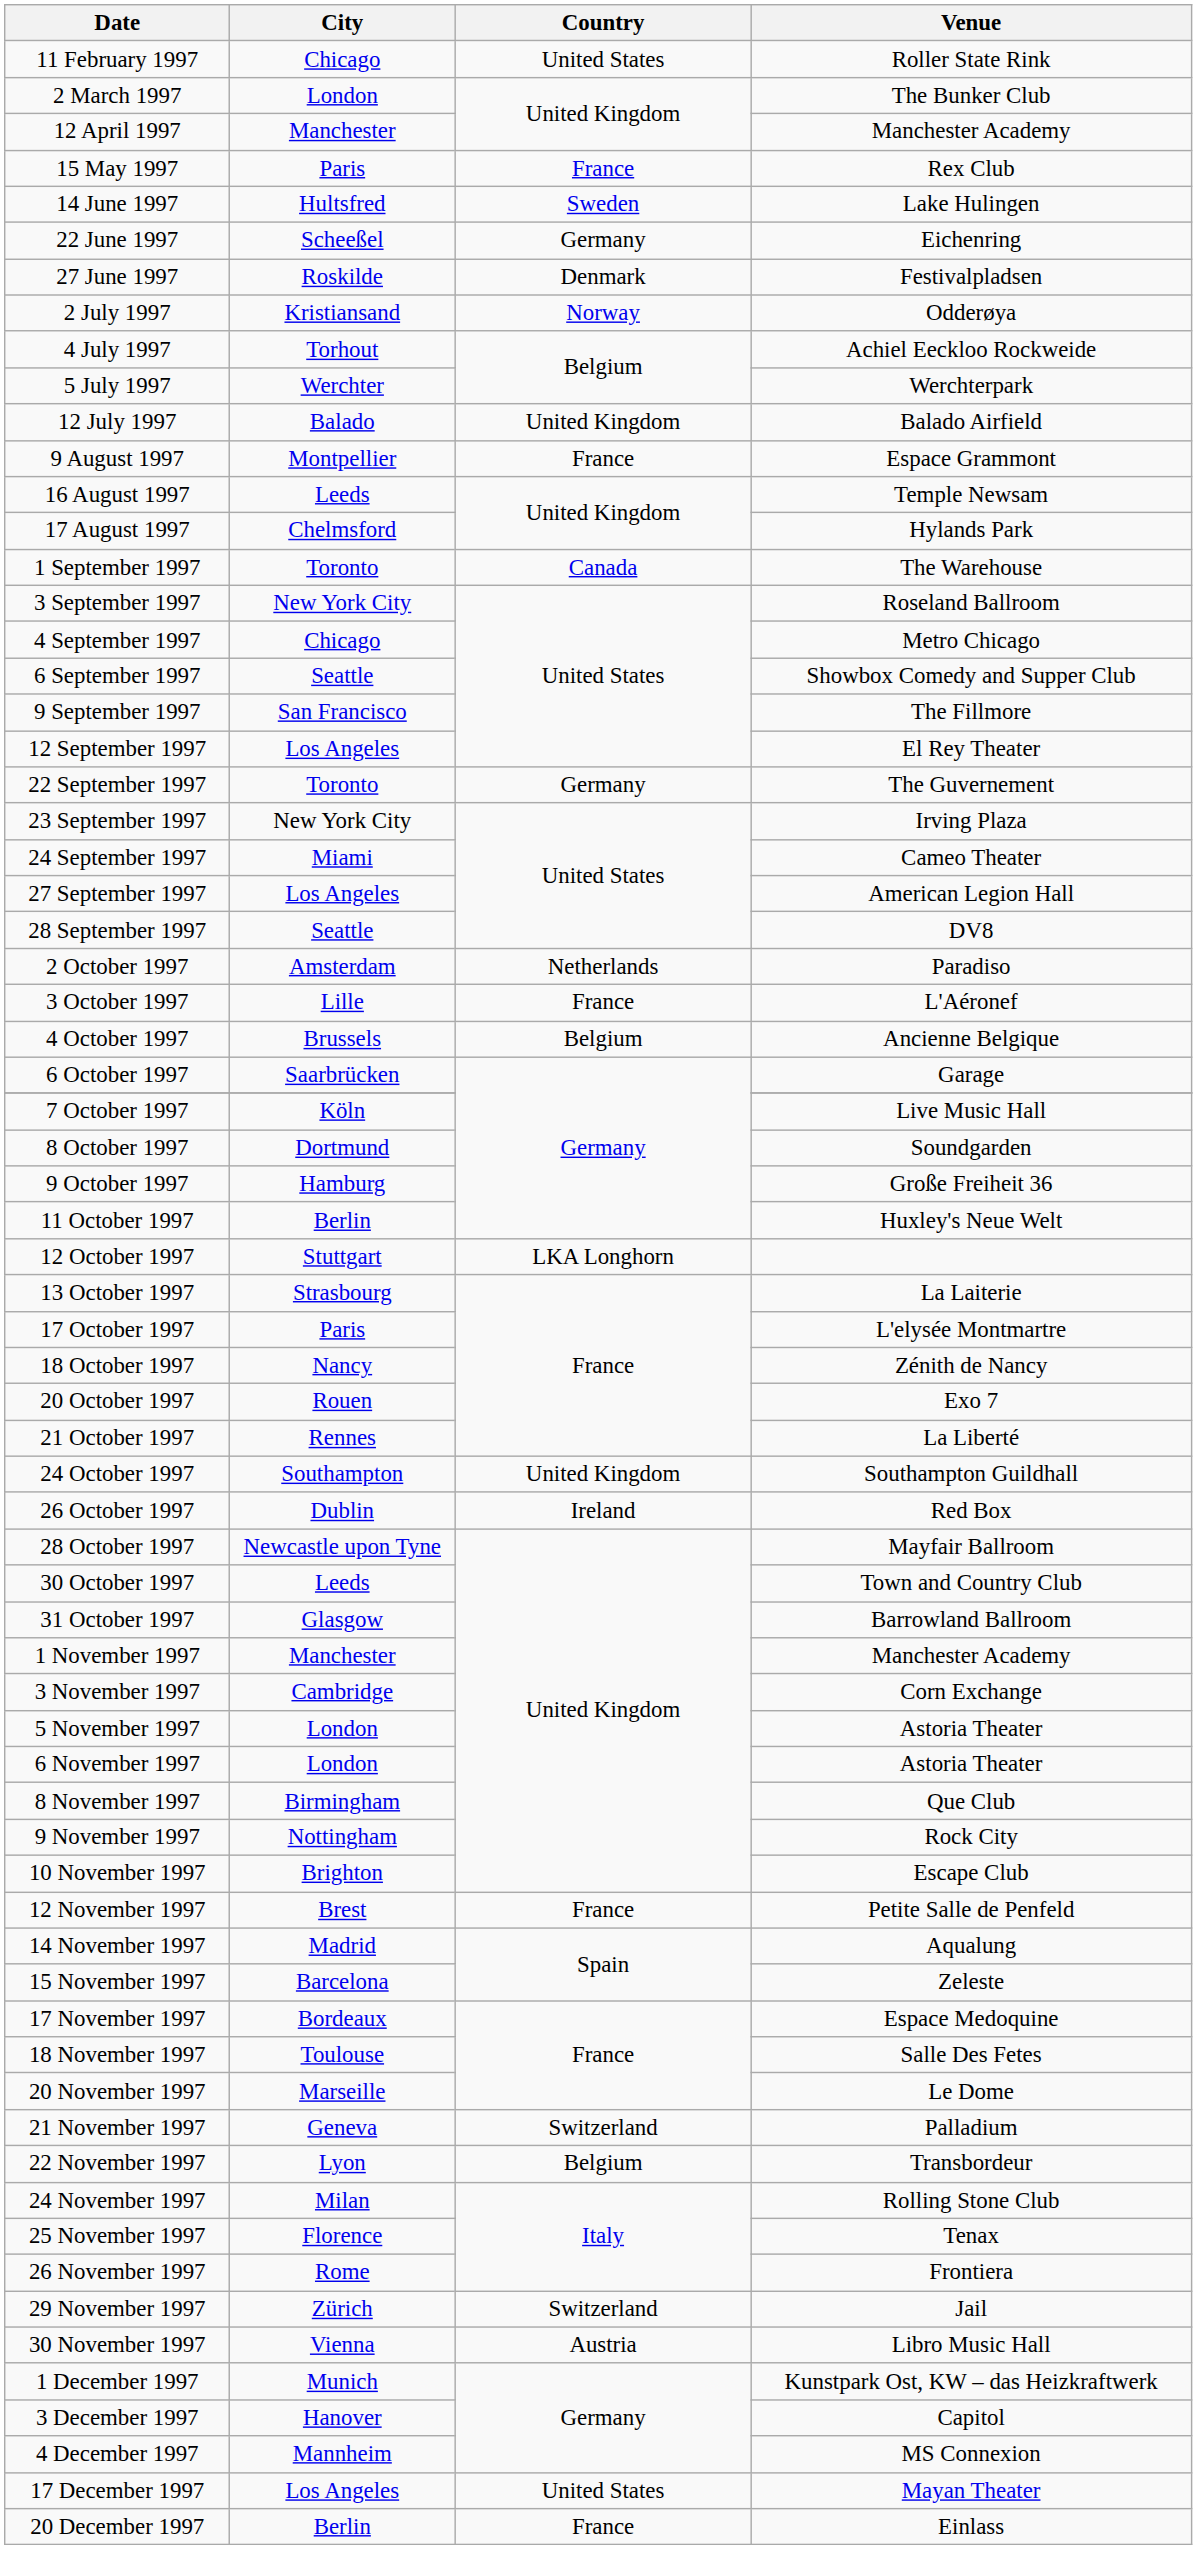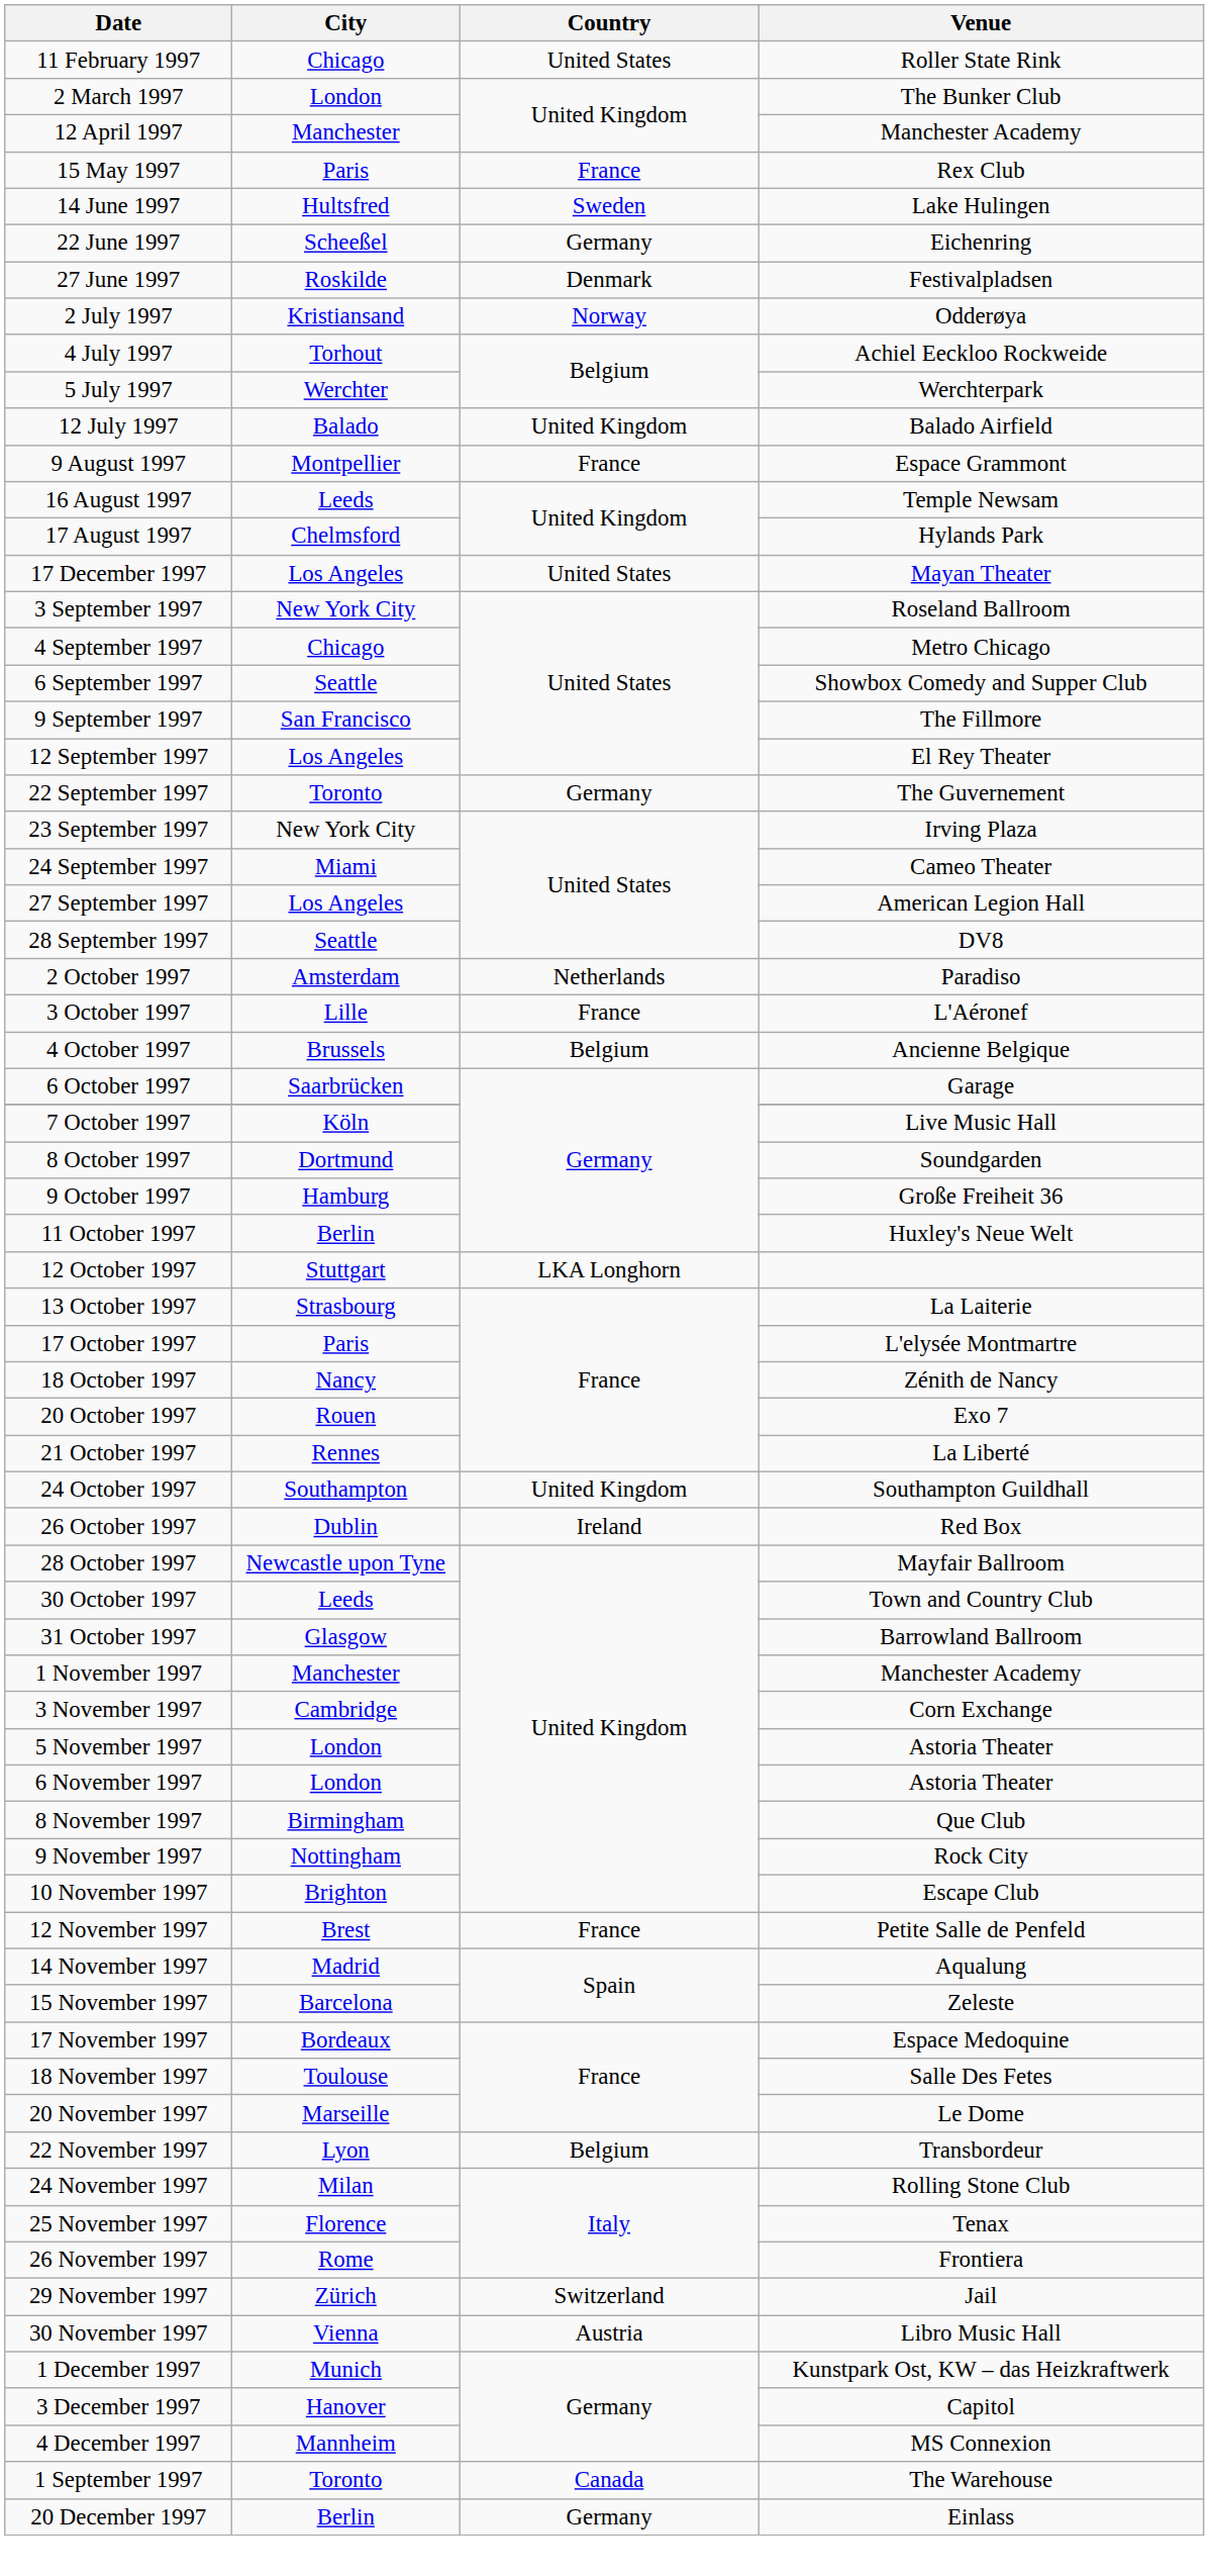 <table class="wikitable" style="text-align:center;">
 <tr>
 <th style="width:150px;">Date</th>
 <th style="width:150px;">City</th>
 <th style="width:200px;">Country</th>
 <th style="width:300px;">Venue</th>
 </tr>
 <tr>
 <td>11 February 1997</td>
 <td><a href='#'>Chicago</a></td>
 <td>United States</td>
 <td>Roller State Rink</td>
 </tr>
 <tr>
 <td>2 March 1997</td>
 <td><a href='#'>London</a></td>
 <td rowspan="2">United Kingdom</td>
 <td>The Bunker Club</td>
 </tr>
 <tr>
 <td>12 April 1997</td>
 <td><a href='#'>Manchester</a></td>
 <td>Manchester Academy</td>
 </tr>
 <tr>
 <td>15 May 1997</td>
 <td><a href='#'>Paris</a></td>
 <td><a href='#'>France</a></td>
 <td>Rex Club</td>
 </tr>
 <tr>
 <td>14 June 1997</td>
 <td><a href='#'>Hultsfred</a></td>
 <td><a href='#'>Sweden</a></td>
 <td>Lake Hulingen</td>
 </tr>
 <tr>
 <td>22 June 1997</td>
 <td><a href='#'>Scheeßel</a></td>
 <td>Germany</td>
 <td>Eichenring</td>
 </tr>
 <tr>
 <td>27 June 1997</td>
 <td><a href='#'>Roskilde</a></td>
 <td>Denmark</td>
 <td>Festivalpladsen</td>
 </tr>
 <tr>
 <td>2 July 1997</td>
 <td><a href='#'>Kristiansand</a></td>
 <td><a href='#'>Norway</a></td>
 <td>Odderøya</td>
 </tr>
 <tr>
 <td>4 July 1997</td>
 <td><a href='#'>Torhout</a></td>
 <td rowspan="2">Belgium</td>
 <td>Achiel Eeckloo Rockweide</td>
 </tr>
 <tr>
 <td>5 July 1997</td>
 <td><a href='#'>Werchter</a></td>
 <td>Werchterpark</td>
 </tr>
 <tr>
 <td>12 July 1997</td>
 <td><a href='#'>Balado</a></td>
 <td>United Kingdom</td>
 <td>Balado Airfield</td>
 </tr>
 <tr>
 <td>9 August 1997</td>
 <td><a href='#'>Montpellier</a></td>
 <td>France</td>
 <td>Espace Grammont</td>
 </tr>
 <tr>
 <td>16 August 1997</td>
 <td><a href='#'>Leeds</a></td>
 <td rowspan="2">United Kingdom</td>
 <td>Temple Newsam</td>
 </tr>
 <tr>
 <td>17 August 1997</td>
 <td><a href='#'>Chelmsford</a></td>
 <td>Hylands Park</td>
 </tr>
 <tr>
-<td>1 September 1997</td>
-<td><a href='#'>Toronto</a></td>
-<td><a href='#'>Canada</a></td>
-<td>The Warehouse</td>
+<td>17 December 1997</td>
+<td><a href='#'>Los Angeles</a></td>
+<td>United States</td>
+<td><a href='#'>Mayan Theater</a></td>
 </tr>
 <tr>
 <td>3 September 1997</td>
 <td><a href='#'>New York City</a></td>
 <td rowspan="5">United States</td>
 <td>Roseland Ballroom</td>
 </tr>
 <tr>
 <td>4 September 1997</td>
 <td><a href='#'>Chicago</a></td>
 <td>Metro Chicago</td>
 </tr>
 <tr>
 <td>6 September 1997</td>
 <td><a href='#'>Seattle</a></td>
 <td>Showbox Comedy and Supper Club</td>
 </tr>
 <tr>
 <td>9 September 1997</td>
 <td><a href='#'>San Francisco</a></td>
 <td>The Fillmore</td>
 </tr>
 <tr>
 <td>12 September 1997</td>
 <td><a href='#'>Los Angeles</a></td>
 <td>El Rey Theater</td>
 </tr>
 <tr>
 <td>22 September 1997</td>
 <td><a href='#'>Toronto</a></td>
 <td>Germany</td>
 <td>The Guvernement</td>
 </tr>
 <tr>
 <td>23 September 1997</td>
 <td>New York City</td>
 <td rowspan="4">United States</td>
 <td>Irving Plaza</td>
 </tr>
 <tr>
 <td>24 September 1997</td>
 <td><a href='#'>Miami</a></td>
 <td>Cameo Theater</td>
 </tr>
 <tr>
 <td>27 September 1997</td>
 <td><a href='#'>Los Angeles</a></td>
 <td>American Legion Hall</td>
 </tr>
 <tr>
 <td>28 September 1997</td>
 <td><a href='#'>Seattle</a></td>
 <td>DV8</td>
 </tr>
 <tr>
 <td>2 October 1997</td>
 <td><a href='#'>Amsterdam</a></td>
 <td>Netherlands</td>
 <td>Paradiso</td>
 </tr>
 <tr>
 <td>3 October 1997</td>
 <td><a href='#'>Lille</a></td>
 <td>France</td>
 <td>L'Aéronef</td>
 </tr>
 <tr>
 <td>4 October 1997</td>
 <td><a href='#'>Brussels</a></td>
 <td>Belgium</td>
 <td>Ancienne Belgique</td>
 </tr>
 <tr>
 <td>6 October 1997</td>
 <td><a href='#'>Saarbrücken</a></td>
 <td rowspan="6"><a href='#'>Germany</a></td>
 <td>Garage</td>
 </tr>
 <tr>
 </tr>
 <tr>
 <td>7 October 1997</td>
 <td><a href='#'>Köln</a></td>
 <td>Live Music Hall</td>
 </tr>
 <tr>
 <td>8 October 1997</td>
 <td><a href='#'>Dortmund</a></td>
 <td>Soundgarden</td>
 </tr>
 <tr>
 <td>9 October 1997</td>
 <td><a href='#'>Hamburg</a></td>
 <td>Große Freiheit 36</td>
 </tr>
 <tr>
 <td>11 October 1997</td>
 <td><a href='#'>Berlin</a></td>
 <td>Huxley's Neue Welt</td>
 </tr>
 <tr>
 <td>12 October 1997</td>
 <td><a href='#'>Stuttgart</a></td>
 <td>LKA Longhorn</td>
 </tr>
 <tr>
 <td>13 October 1997</td>
 <td><a href='#'>Strasbourg</a></td>
 <td rowspan="5">France</td>
 <td>La Laiterie</td>
 </tr>
 <tr>
 <td>17 October 1997</td>
 <td><a href='#'>Paris</a></td>
 <td>L'elysée Montmartre</td>
 </tr>
 <tr>
 <td>18 October 1997</td>
 <td><a href='#'>Nancy</a></td>
 <td>Zénith de Nancy</td>
 </tr>
 <tr>
 <td>20 October 1997</td>
 <td><a href='#'>Rouen</a></td>
 <td>Exo 7</td>
 </tr>
 <tr>
 <td>21 October 1997</td>
 <td><a href='#'>Rennes</a></td>
 <td>La Liberté</td>
 </tr>
 <tr>
 <td>24 October 1997</td>
 <td><a href='#'>Southampton</a></td>
 <td>United Kingdom</td>
 <td>Southampton Guildhall</td>
 </tr>
 <tr>
 <td>26 October 1997</td>
 <td><a href='#'>Dublin</a></td>
 <td>Ireland</td>
 <td>Red Box</td>
 </tr>
 <tr>
 <td>28 October 1997</td>
 <td><a href='#'>Newcastle upon Tyne</a></td>
 <td rowspan="10">United Kingdom</td>
 <td>Mayfair Ballroom</td>
 </tr>
 <tr>
 <td>30 October 1997</td>
 <td><a href='#'>Leeds</a></td>
 <td>Town and Country Club</td>
 </tr>
 <tr>
 <td>31 October 1997</td>
 <td><a href='#'>Glasgow</a></td>
 <td>Barrowland Ballroom</td>
 </tr>
 <tr>
 <td>1 November 1997</td>
 <td><a href='#'>Manchester</a></td>
 <td>Manchester Academy</td>
 </tr>
 <tr>
 <td>3 November 1997</td>
 <td><a href='#'>Cambridge</a></td>
 <td>Corn Exchange</td>
 </tr>
 <tr>
 <td>5 November 1997</td>
 <td><a href='#'>London</a></td>
 <td>Astoria Theater</td>
 </tr>
 <tr>
 <td>6 November 1997</td>
 <td><a href='#'>London</a></td>
 <td>Astoria Theater</td>
 </tr>
 <tr>
 <td>8 November 1997</td>
 <td><a href='#'>Birmingham</a></td>
 <td>Que Club</td>
 </tr>
 <tr>
 <td>9 November 1997</td>
 <td><a href='#'>Nottingham</a></td>
 <td>Rock City</td>
 </tr>
 <tr>
 <td>10 November 1997</td>
 <td><a href='#'>Brighton</a></td>
 <td>Escape Club</td>
 </tr>
 <tr>
 <td>12 November 1997</td>
 <td><a href='#'>Brest</a></td>
 <td>France</td>
 <td>Petite Salle de Penfeld</td>
 </tr>
 <tr>
 <td>14 November 1997</td>
 <td><a href='#'>Madrid</a></td>
 <td rowspan="2">Spain</td>
 <td>Aqualung</td>
 </tr>
 <tr>
 <td>15 November 1997</td>
 <td><a href='#'>Barcelona</a></td>
 <td>Zeleste</td>
 </tr>
 <tr>
 <td>17 November 1997</td>
 <td><a href='#'>Bordeaux</a></td>
 <td rowspan="3">France</td>
 <td>Espace Medoquine</td>
 </tr>
 <tr>
 <td>18 November 1997</td>
 <td><a href='#'>Toulouse</a></td>
 <td>Salle Des Fetes</td>
 </tr>
 <tr>
 <td>20 November 1997</td>
 <td><a href='#'>Marseille</a></td>
 <td>Le Dome</td>
 </tr>
 <tr>
-<td>21 November 1997</td>
-<td><a href='#'>Geneva</a></td>
-<td>Switzerland</td>
-<td>Palladium</td>
-</tr>
-<tr>
 <td>22 November 1997</td>
 <td><a href='#'>Lyon</a></td>
 <td>Belgium</td>
 <td>Transbordeur</td>
 </tr>
 <tr>
 <td>24 November 1997</td>
 <td><a href='#'>Milan</a></td>
 <td rowspan="3"><a href='#'>Italy</a></td>
 <td>Rolling Stone Club</td>
 </tr>
 <tr>
 <td>25 November 1997</td>
 <td><a href='#'>Florence</a></td>
 <td>Tenax</td>
 </tr>
 <tr>
 <td>26 November 1997</td>
 <td><a href='#'>Rome</a></td>
 <td>Frontiera</td>
 </tr>
 <tr>
 <td>29 November 1997</td>
 <td><a href='#'>Zürich</a></td>
 <td>Switzerland</td>
 <td>Jail</td>
 </tr>
 <tr>
 <td>30 November 1997</td>
 <td><a href='#'>Vienna</a></td>
 <td>Austria</td>
 <td>Libro Music Hall</td>
 </tr>
 <tr>
 <td>1 December 1997</td>
 <td><a href='#'>Munich</a></td>
 <td rowspan="3">Germany</td>
 <td>Kunstpark Ost, KW – das Heizkraftwerk</td>
 </tr>
 <tr>
 <td>3 December 1997</td>
 <td><a href='#'>Hanover</a></td>
 <td>Capitol</td>
 </tr>
 <tr>
 <td>4 December 1997</td>
 <td><a href='#'>Mannheim</a></td>
 <td>MS Connexion</td>
 </tr>
 <tr>
-<td>17 December 1997</td>
-<td><a href='#'>Los Angeles</a></td>
-<td>United States</td>
-<td><a href='#'>Mayan Theater</a></td>
+<td>1 September 1997</td>
+<td><a href='#'>Toronto</a></td>
+<td><a href='#'>Canada</a></td>
+<td>The Warehouse</td>
 </tr>
 <tr>
 <td>20 December 1997</td>
 <td><a href='#'>Berlin</a></td>
-<td>France</td>
+<td>Germany</td>
 <td>Einlass</td>
 </tr>
 </table>
